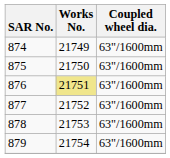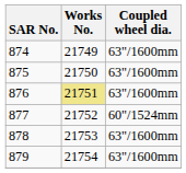 <table class="wikitable collapsible collapsed sortable" style="margin:0.5em auto; font-size:100%;">
 <tr>
 <th><br>SAR No.</th>
 <th>Works<br>No.</th>
 <th>Coupled<br>wheel dia.</th>
 </tr>
 <tr>
 <td>874</td>
 <td>21749</td>
 <td>63"/1600mm</td>
 </tr>
 <tr>
 <td>875</td>
 <td>21750</td>
 <td>63"/1600mm</td>
 </tr>
 <tr>
 <td>876</td>
 <td style="background: khaki;">21751</td>
 <td>63"/1600mm</td>
 </tr>
 <tr>
 <td>877</td>
 <td>21752</td>
-<td>63"/1600mm</td>
+<td>60"/1524mm</td>
 </tr>
 <tr>
 <td>878</td>
 <td>21753</td>
 <td>63"/1600mm</td>
 </tr>
 <tr>
 <td>879</td>
 <td>21754</td>
 <td>63"/1600mm</td>
 </tr>
 <tr>
 </tr>
 </table>
